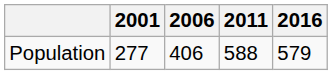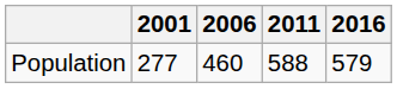 <table class="wikitable">
 <tr>
 <th></th>
 <th>2001</th>
 <th>2006</th>
 <th>2011</th>
 <th>2016</th>
 </tr>
 <tr>
 <td>Population</td>
 <td>277</td>
-<td>406</td>
+<td>460</td>
 <td>588</td>
 <td>579</td>
 </tr>
 </table>
